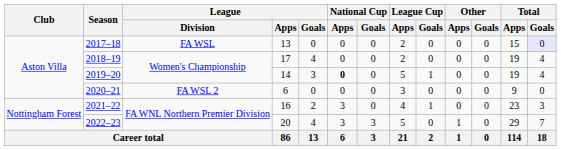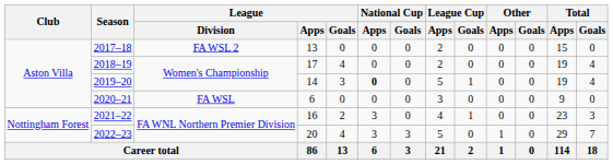 <table class="wikitable" style="text-align: center">
 <tr>
 <th rowspan="2">Club</th>
 <th rowspan="2">Season</th>
 <th colspan="3">League</th>
 <th colspan="2">National Cup</th>
 <th colspan="2">League Cup</th>
 <th colspan="2">Other</th>
 <th colspan="2">Total</th>
 </tr>
 <tr>
 <th>Division</th>
 <th>Apps</th>
 <th>Goals</th>
 <th>Apps</th>
 <th>Goals</th>
 <th>Apps</th>
 <th>Goals</th>
 <th>Apps</th>
 <th>Goals</th>
 <th>Apps</th>
 <th>Goals</th>
 </tr>
 <tr>
 <td rowspan="4"><a href='#'>Aston Villa</a></td>
 <td><a href='#'>2017–18</a></td>
-<td><a href='#'>FA WSL</a></td>
+<td><a href='#'>FA WSL 2</a></td>
 <td>13</td>
 <td>0</td>
 <td>0</td>
 <td>0</td>
 <td>2</td>
 <td>0</td>
 <td>0</td>
 <td>0</td>
 <td>15</td>
-<td style="background: lavender;">0</td>
+<td>0</td>
 </tr>
 <tr>
 <td><a href='#'>2018–19</a></td>
 <td rowspan="2"><a href='#'>Women's Championship</a></td>
 <td>17</td>
 <td>4</td>
 <td>0</td>
 <td>0</td>
 <td>2</td>
 <td>0</td>
 <td>0</td>
 <td>0</td>
 <td>19</td>
 <td>4</td>
 </tr>
 <tr>
 <td><a href='#'>2019–20</a></td>
 <td>14</td>
 <td>3</td>
 <td><strong>0</strong></td>
 <td>0</td>
 <td>5</td>
 <td>1</td>
 <td>0</td>
 <td>0</td>
 <td>19</td>
 <td>4</td>
 </tr>
 <tr>
 <td><a href='#'>2020–21</a></td>
-<td><a href='#'>FA WSL 2</a></td>
+<td><a href='#'>FA WSL</a></td>
 <td>6</td>
 <td>0</td>
 <td>0</td>
 <td>0</td>
 <td>3</td>
 <td>0</td>
 <td>0</td>
 <td>0</td>
 <td>9</td>
 <td>0</td>
 </tr>
 <tr>
 <td rowspan="2"><a href='#'>Nottingham Forest</a></td>
 <td><a href='#'>2021–22</a></td>
 <td rowspan="2"><a href='#'>FA WNL Northern Premier Division</a></td>
 <td>16</td>
 <td>2</td>
 <td>3</td>
 <td>0</td>
 <td>4</td>
 <td>1</td>
 <td>0</td>
 <td>0</td>
 <td>23</td>
 <td>3</td>
 </tr>
 <tr>
 <td><a href='#'>2022–23</a></td>
 <td>20</td>
 <td>4</td>
 <td>3</td>
 <td>3</td>
 <td>5</td>
 <td>0</td>
 <td>1</td>
 <td>0</td>
 <td>29</td>
 <td>7</td>
 </tr>
 <tr>
 <th colspan="3"><strong>Career total</strong></th>
 <th>86</th>
 <th>13</th>
 <th>6</th>
 <th>3</th>
 <th>21</th>
 <th>2</th>
 <th>1</th>
 <th>0</th>
 <th>114</th>
 <th>18</th>
 </tr>
 </table>
